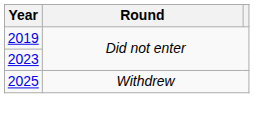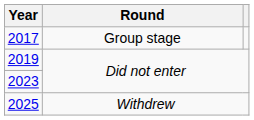 <table class="wikitable" style="text-align: center; font-size:90%">
 <tr>
 <th>Year</th>
 <th style="width:200px">Round</th>
 <th></th>
+</tr>
+<tr>
+<td><a href='#'>2017</a></td>
+<td>Group stage</td>
+<td></td>
 </tr>
 <tr>
 <td><a href='#'>2019</a></td>
 <td colspan="2" rowspan="2"><em>Did not enter</em></td>
 </tr>
 <tr>
 <td><a href='#'>2023</a></td>
 </tr>
 <tr>
 <td><a href='#'>2025</a></td>
 <td colspan="2"><em>Withdrew</em></td>
 </tr>
 </table>
